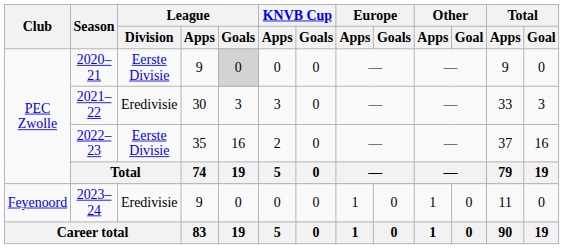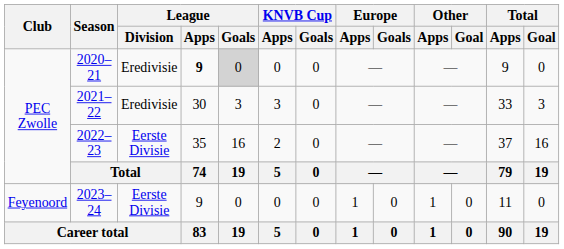 <table class="wikitable" style="text-align:center">
 <tr>
 <th rowspan="2">Club</th>
 <th rowspan="2">Season</th>
 <th colspan="3">League</th>
 <th colspan="2"><a href='#'>KNVB Cup</a></th>
 <th colspan="2">Europe</th>
 <th colspan="2">Other</th>
 <th colspan="2">Total</th>
 </tr>
 <tr>
 <th>Division</th>
 <th>Apps</th>
 <th>Goals</th>
 <th>Apps</th>
 <th>Goals</th>
 <th>Apps</th>
 <th>Goals</th>
 <th>Apps</th>
 <th>Goal</th>
 <th>Apps</th>
 <th>Goal</th>
 </tr>
 <tr>
 <td rowspan="4"><a href='#'>PEC Zwolle</a></td>
 <td><a href='#'>2020–21</a></td>
-<td><a href='#'>Eerste Divisie</a></td>
-<td>9</td>
+<td>Eredivisie</td>
+<td><strong>9</strong></td>
 <td style="background: lightgrey;">0</td>
 <td>0</td>
 <td>0</td>
 <td colspan="2">—</td>
 <td colspan="2">—</td>
 <td>9</td>
 <td>0</td>
 </tr>
 <tr>
 <td><a href='#'>2021–22</a></td>
 <td>Eredivisie</td>
 <td>30</td>
 <td>3</td>
 <td>3</td>
 <td>0</td>
 <td colspan="2">—</td>
 <td colspan="2">—</td>
 <td>33</td>
 <td>3</td>
 </tr>
 <tr>
 <td><a href='#'>2022–23</a></td>
 <td><a href='#'>Eerste Divisie</a></td>
 <td>35</td>
 <td>16</td>
 <td>2</td>
 <td>0</td>
 <td colspan="2">—</td>
 <td colspan="2">—</td>
 <td>37</td>
 <td>16</td>
 </tr>
 <tr>
 <th colspan="2">Total</th>
 <th>74</th>
 <th>19</th>
 <th>5</th>
 <th>0</th>
 <th colspan="2">—</th>
 <th colspan="2">—</th>
 <th>79</th>
 <th>19</th>
 </tr>
 <tr>
 <td rowspan="1"><a href='#'>Feyenoord</a></td>
 <td><a href='#'>2023–24</a></td>
-<td>Eredivisie</td>
+<td><a href='#'>Eerste Divisie</a></td>
 <td>9</td>
 <td>0</td>
 <td>0</td>
 <td>0</td>
 <td>1</td>
 <td>0</td>
 <td>1</td>
 <td>0</td>
 <td>11</td>
 <td>0</td>
 </tr>
 <tr>
 <th colspan="3">Career total</th>
 <th>83</th>
 <th>19</th>
 <th>5</th>
 <th>0</th>
 <th>1</th>
 <th>0</th>
 <th>1</th>
 <th>0</th>
 <th>90</th>
 <th>19</th>
 </tr>
 </table>
